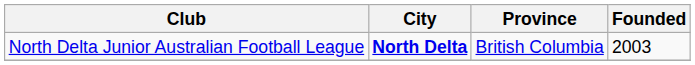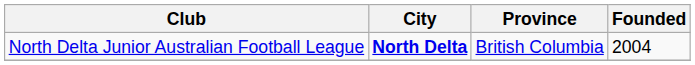 <table class="wikitable" style="font-size: 95%;">
 <tr>
 <th>Club</th>
 <th>City</th>
 <th>Province</th>
 <th>Founded</th>
 </tr>
 <tr>
 <td><a href='#'>North Delta Junior Australian Football League</a></td>
 <td><strong><a href='#'>North Delta</a></strong></td>
 <td><a href='#'>British Columbia</a></td>
-<td>2003</td>
+<td>2004</td>
 </tr>
 <tr>
 </tr>
 </table>
